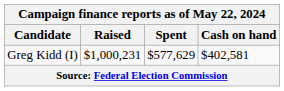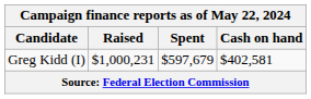 <table class="wikitable sortable">
 <tr>
 <th colspan=4>Campaign finance reports as of May 22, 2024</th>
 </tr>
 <tr style="text-align:center;">
 <th>Candidate</th>
 <th>Raised</th>
 <th>Spent</th>
 <th>Cash on hand</th>
 </tr>
 <tr>
 <td>Greg Kidd (I)</td>
 <td>$1,000,231</td>
-<td>$577,629</td>
+<td>$597,679</td>
 <td>$402,581</td>
 </tr>
 <tr>
 <th colspan="4"><small>Source: <a href='#'>Federal Election Commission</a></small></th>
 </tr>
 </table>
